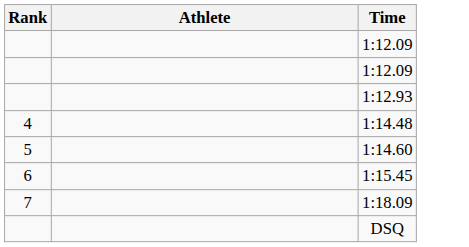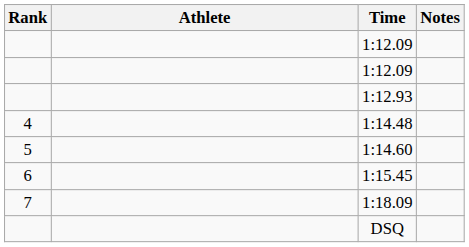 <table class="wikitable" style="text-align:center">
 <tr>
 <th>Rank</th>
 <th Style="width:18em">Athlete</th>
 <th>Time</th>
+<th>Notes</th>
 </tr>
 <tr>
 <td></td>
 <td style="text-align:left"></td>
 <td>1:12.09</td>
+<td></td>
 </tr>
 <tr>
 <td></td>
 <td style="text-align:left"></td>
 <td>1:12.09</td>
+<td></td>
 </tr>
 <tr>
 <td></td>
 <td style="text-align:left"></td>
 <td>1:12.93</td>
+<td></td>
 </tr>
 <tr>
 <td>4</td>
 <td style="text-align:left"></td>
 <td>1:14.48</td>
+<td></td>
 </tr>
 <tr>
 <td>5</td>
 <td style="text-align:left"></td>
 <td>1:14.60</td>
+<td></td>
 </tr>
 <tr>
 <td>6</td>
 <td style="text-align:left"></td>
 <td>1:15.45</td>
+<td></td>
 </tr>
 <tr>
 <td>7</td>
 <td style="text-align:left"></td>
 <td>1:18.09</td>
+<td></td>
 </tr>
 <tr>
 <td></td>
 <td style="text-align:left"></td>
 <td>DSQ</td>
+<td></td>
 </tr>
 </table>
